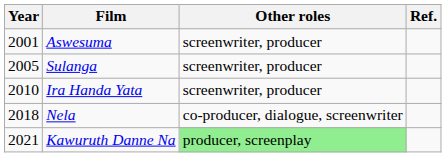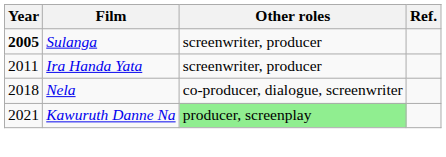 <table class="wikitable">
 <tr>
 <th>Year</th>
 <th>Film</th>
 <th>Other roles</th>
 <th>Ref.</th>
 </tr>
 <tr>
-<td>2001</td>
-<td><em><a href='#'>Aswesuma</a></em></td>
-<td>screenwriter, producer</td>
-<td></td>
-</tr>
-<tr>
-<td>2005</td>
+<td><strong>2005</strong></td>
 <td><em><a href='#'>Sulanga</a></em></td>
 <td>screenwriter, producer</td>
 <td></td>
 </tr>
 <tr>
-<td>2010</td>
+<td>2011</td>
 <td><em><a href='#'>Ira Handa Yata</a></em></td>
 <td>screenwriter, producer</td>
 <td></td>
 </tr>
 <tr>
 <td>2018</td>
 <td><em><a href='#'>Nela</a></em></td>
 <td>co-producer, dialogue, screenwriter</td>
 <td></td>
 </tr>
 <tr>
 <td>2021</td>
 <td><em><a href='#'>Kawuruth Danne Na</a></em></td>
 <td style="background: lightgreen;">producer, screenplay</td>
 <td></td>
 </tr>
 </table>
